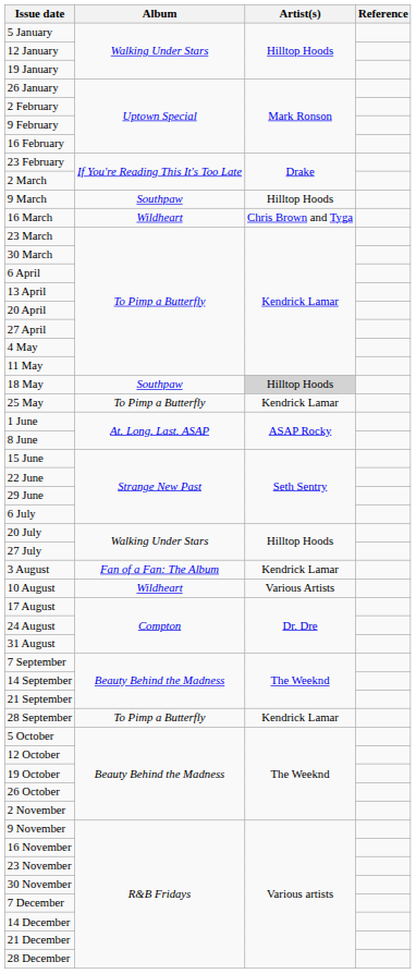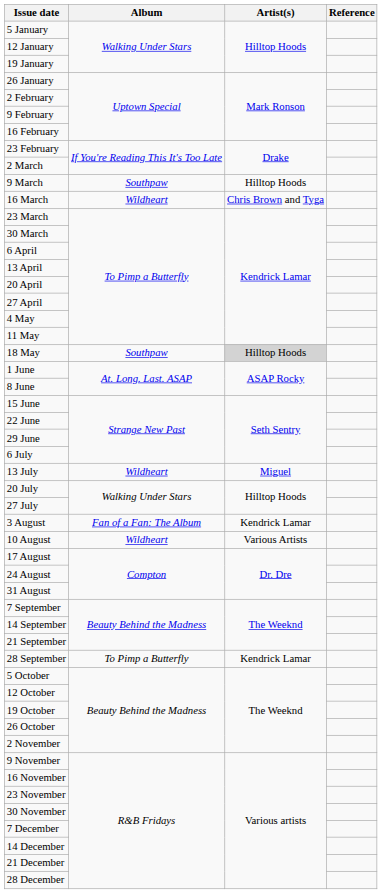 <table class="wikitable">
 <tr>
 <th>Issue date</th>
 <th>Album</th>
 <th>Artist(s)</th>
 <th>Reference</th>
 </tr>
 <tr>
 <td align="left">5 January</td>
 <td align="center" rowspan="3"><em><a href='#'>Walking Under Stars</a></em></td>
 <td align="center" rowspan="3"><a href='#'>Hilltop Hoods</a></td>
 <td align="center"></td>
 </tr>
 <tr>
 <td align="left">12 January</td>
 <td align="center"></td>
 </tr>
 <tr>
 <td align="left">19 January</td>
 <td align="center"></td>
 </tr>
 <tr>
 <td align="left">26 January</td>
 <td align="center" rowspan="4"><em><a href='#'>Uptown Special</a></em></td>
 <td align="center" rowspan="4"><a href='#'>Mark Ronson</a></td>
 <td align="center"></td>
 </tr>
 <tr>
 <td align="left">2 February</td>
 <td align="center"></td>
 </tr>
 <tr>
 <td align="left">9 February</td>
 <td align="center"></td>
 </tr>
 <tr>
 <td align="left">16 February</td>
 <td align="center"></td>
 </tr>
 <tr>
 <td align="left">23 February</td>
 <td align="center" rowspan="2"><em><a href='#'>If You're Reading This It's Too Late</a></em></td>
 <td align="center" rowspan="2"><a href='#'>Drake</a></td>
 <td align="center"></td>
 </tr>
 <tr>
 <td align="left">2 March</td>
 <td align="center"></td>
 </tr>
 <tr>
 <td align="left">9 March</td>
 <td align="center"><em><a href='#'>Southpaw</a></em></td>
 <td align="center">Hilltop Hoods</td>
 <td align="center"></td>
 </tr>
 <tr>
 <td align="left">16 March</td>
 <td align="center"><em><a href='#'>Wildheart</a></em></td>
 <td align="center"><a href='#'>Chris Brown</a> and <a href='#'>Tyga</a></td>
 <td align="center"></td>
 </tr>
 <tr>
 <td align="left">23 March</td>
 <td align="center" rowspan="8"><em><a href='#'>To Pimp a Butterfly</a></em></td>
 <td align="center" rowspan="8"><a href='#'>Kendrick Lamar</a></td>
 <td align="center"></td>
 </tr>
 <tr>
 <td align="left">30 March</td>
 <td align="center"></td>
 </tr>
 <tr>
 <td align="left">6 April</td>
 <td align="center"></td>
 </tr>
 <tr>
 <td align="left">13 April</td>
 <td align="center"></td>
 </tr>
 <tr>
 <td align="left">20 April</td>
 <td align="center"></td>
 </tr>
 <tr>
 <td align="left">27 April</td>
 <td align="center"></td>
 </tr>
 <tr>
 <td align="left">4 May</td>
 <td align="center"></td>
 </tr>
 <tr>
 <td align="left">11 May</td>
 <td align="center"></td>
 </tr>
 <tr>
 <td align="left">18 May</td>
 <td align="center"><em><a href='#'>Southpaw</a></em></td>
 <td align="center" style="background: lightgrey;">Hilltop Hoods</td>
 <td align="center"></td>
 </tr>
 <tr>
-<td align="left">25 May</td>
-<td align="center"><em>To Pimp a Butterfly</em></td>
-<td align="center">Kendrick Lamar</td>
-<td align="center"></td>
-</tr>
-<tr>
 <td align="left">1 June</td>
 <td align="center" rowspan="2"><em><a href='#'>At. Long. Last. ASAP</a></em></td>
 <td align="center" rowspan="2"><a href='#'>ASAP Rocky</a></td>
 <td align="center"></td>
 </tr>
 <tr>
 <td align="left">8 June</td>
 <td align="center"></td>
 </tr>
 <tr>
 <td align="left">15 June</td>
 <td align="center" rowspan="4"><em><a href='#'>Strange New Past</a></em></td>
 <td align="center" rowspan="4"><a href='#'>Seth Sentry</a></td>
 <td align="center"></td>
 </tr>
 <tr>
 <td align="left">22 June</td>
 <td align="center"></td>
 </tr>
 <tr>
 <td align="left">29 June</td>
 <td align="center"></td>
 </tr>
 <tr>
 <td align="left">6 July</td>
+<td align="center"></td>
+</tr>
+<tr>
+<td align="left">13 July</td>
+<td align="center"><em><a href='#'>Wildheart</a></em></td>
+<td align="center"><a href='#'>Miguel</a></td>
 <td align="center"></td>
 </tr>
 <tr>
 <td align="left">20 July</td>
 <td align="center" rowspan="2"><em>Walking Under Stars</em></td>
 <td align="center" rowspan="2">Hilltop Hoods</td>
 <td align="center"></td>
 </tr>
 <tr>
 <td align="left">27 July</td>
 <td align="center"></td>
 </tr>
 <tr>
 <td align="left">3 August</td>
 <td align="center"><em><a href='#'>Fan of a Fan: The Album</a></em></td>
 <td align="center">Kendrick Lamar</td>
 <td align="center"></td>
 </tr>
 <tr>
 <td align="left">10 August</td>
 <td align="center"><em><a href='#'>Wildheart</a></em></td>
 <td align="center">Various Artists</td>
 <td align="center"></td>
 </tr>
 <tr>
 <td align="left">17 August</td>
 <td align="center" rowspan="3"><em><a href='#'>Compton</a></em></td>
 <td align="center" rowspan="3"><a href='#'>Dr. Dre</a></td>
 <td align="center"></td>
 </tr>
 <tr>
 <td align="left">24 August</td>
 <td align="center"></td>
 </tr>
 <tr>
 <td align="left">31 August</td>
 <td align="center"></td>
 </tr>
 <tr>
 <td align="left">7 September</td>
 <td align="center" rowspan="3"><em><a href='#'>Beauty Behind the Madness</a></em></td>
 <td align="center" rowspan="3"><a href='#'>The Weeknd</a></td>
 <td align="center"></td>
 </tr>
 <tr>
 <td align="left">14 September</td>
 <td align="center"></td>
 </tr>
 <tr>
 <td align="left">21 September</td>
 <td align="center"></td>
 </tr>
 <tr>
 <td align="left">28 September</td>
 <td align="center"><em>To Pimp a Butterfly</em></td>
 <td align="center">Kendrick Lamar</td>
 <td align="center"></td>
 </tr>
 <tr>
 <td align="left">5 October</td>
 <td align="center" rowspan="5"><em>Beauty Behind the Madness</em></td>
 <td align="center" rowspan="5">The Weeknd</td>
 <td align="center"></td>
 </tr>
 <tr>
 <td align="left">12 October</td>
 <td align="center"></td>
 </tr>
 <tr>
 <td align="left">19 October</td>
 <td align="center"></td>
 </tr>
 <tr>
 <td align="left">26 October</td>
 <td align="center"></td>
 </tr>
 <tr>
 <td align="left">2 November</td>
 <td align="center"></td>
 </tr>
 <tr>
 <td align="left">9 November</td>
 <td align="center" rowspan="8"><em>R&B Fridays</em></td>
 <td align="center" rowspan="8">Various artists</td>
 <td align="center"></td>
 </tr>
 <tr>
 <td align="left">16 November</td>
 <td align="center"></td>
 </tr>
 <tr>
 <td align="left">23 November</td>
 <td align="center"></td>
 </tr>
 <tr>
 <td align="left">30 November</td>
 <td align="center"></td>
 </tr>
 <tr>
 <td align="left">7 December</td>
 <td align="center"></td>
 </tr>
 <tr>
 <td align="left">14 December</td>
 <td align="center"></td>
 </tr>
 <tr>
 <td align="left">21 December</td>
 <td align="center"></td>
 </tr>
 <tr>
 <td align="left">28 December</td>
 <td align="center"></td>
 </tr>
 </table>
